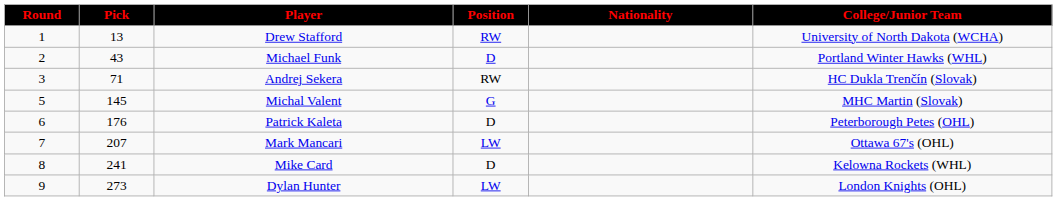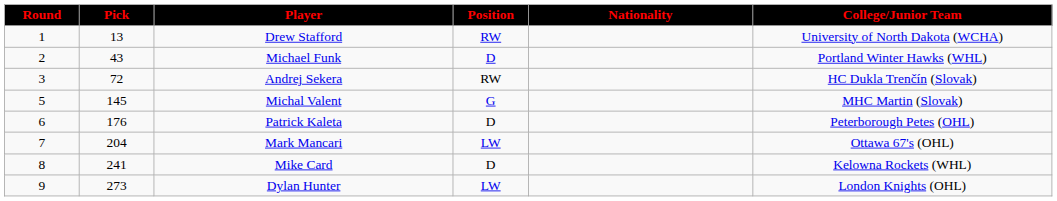 <table class="wikitable">
 <tr>
 <th style="background:black; color:red" width="5%">Round</th>
 <th style="background:black; color:red" width="5%">Pick</th>
 <th style="background:black; color:red" width="20%">Player</th>
 <th style="background:black; color:red" width="5%">Position</th>
 <th style="background:black; color:red" width="15%">Nationality</th>
 <th style="background:black; color:red" width="20%">College/Junior Team</th>
 </tr>
 <tr style="text-align: center">
 <td>1</td>
 <td>13</td>
 <td><a href='#'>Drew Stafford</a></td>
 <td><a href='#'>RW</a></td>
 <td></td>
 <td><a href='#'>University of North Dakota</a> (<a href='#'>WCHA</a>)</td>
 </tr>
 <tr style="text-align: center">
 <td>2</td>
 <td>43</td>
 <td><a href='#'>Michael Funk</a></td>
 <td><a href='#'>D</a></td>
 <td></td>
 <td><a href='#'>Portland Winter Hawks</a> (<a href='#'>WHL</a>)</td>
 </tr>
 <tr style="text-align: center">
 <td>3</td>
-<td>71</td>
+<td>72</td>
 <td><a href='#'>Andrej Sekera</a></td>
 <td>RW</td>
 <td></td>
 <td><a href='#'>HC Dukla Trenčín</a> (<a href='#'>Slovak</a>)</td>
 </tr>
 <tr style="text-align: center">
 <td>5</td>
 <td>145</td>
 <td><a href='#'>Michal Valent</a></td>
 <td><a href='#'>G</a></td>
 <td></td>
 <td><a href='#'>MHC Martin</a> (<a href='#'>Slovak</a>)</td>
 </tr>
 <tr style="text-align: center">
 <td>6</td>
 <td>176</td>
 <td><a href='#'>Patrick Kaleta</a></td>
 <td>D</td>
 <td></td>
 <td><a href='#'>Peterborough Petes</a> (<a href='#'>OHL</a>)</td>
 </tr>
 <tr style="text-align: center">
 <td>7</td>
-<td>207</td>
+<td>204</td>
 <td><a href='#'>Mark Mancari</a></td>
 <td><a href='#'>LW</a></td>
 <td></td>
 <td><a href='#'>Ottawa 67's</a> (OHL)</td>
 </tr>
 <tr style="text-align: center">
 <td>8</td>
 <td>241</td>
 <td><a href='#'>Mike Card</a></td>
 <td>D</td>
 <td></td>
 <td><a href='#'>Kelowna Rockets</a> (WHL)</td>
 </tr>
 <tr style="text-align: center">
 <td>9</td>
 <td>273</td>
 <td><a href='#'>Dylan Hunter</a></td>
 <td><a href='#'>LW</a></td>
 <td></td>
 <td><a href='#'>London Knights</a> (OHL)</td>
 </tr>
 </table>
